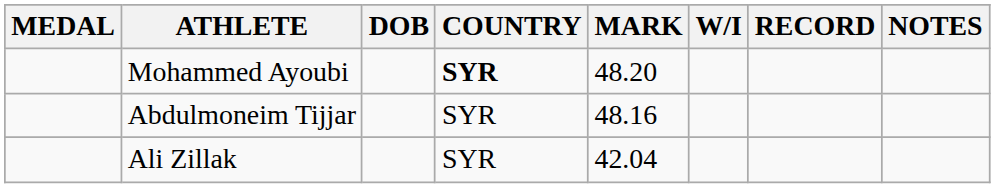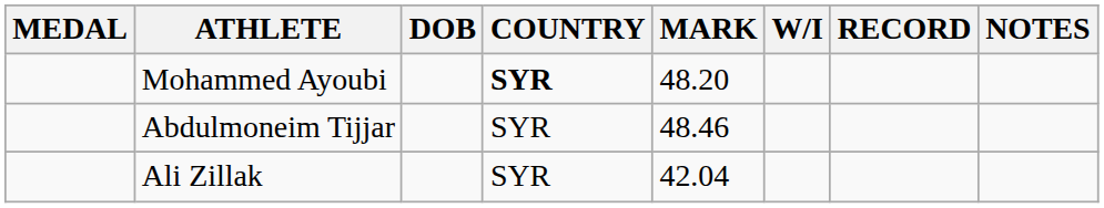 <table class="wikitable">
 <tr>
 <th>MEDAL</th>
 <th>ATHLETE</th>
 <th>DOB</th>
 <th>COUNTRY</th>
 <th>MARK</th>
 <th>W/I</th>
 <th>RECORD</th>
 <th>NOTES</th>
 </tr>
 <tr>
 <td></td>
 <td>Mohammed Ayoubi</td>
 <td></td>
 <td><strong>SYR</strong></td>
 <td>48.20</td>
 <td></td>
 <td></td>
 <td></td>
 </tr>
 <tr>
 <td></td>
 <td>Abdulmoneim Tijjar</td>
 <td></td>
 <td>SYR</td>
-<td>48.16</td>
+<td>48.46</td>
 <td></td>
 <td></td>
 <td></td>
 </tr>
 <tr>
 <td></td>
 <td>Ali Zillak</td>
 <td></td>
 <td>SYR</td>
 <td>42.04</td>
 <td></td>
 <td></td>
 <td></td>
 </tr>
 </table>
